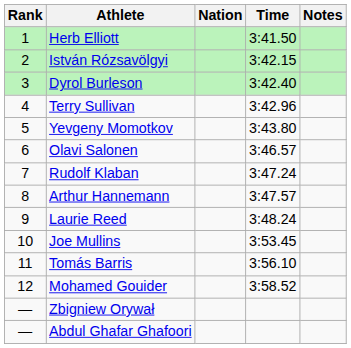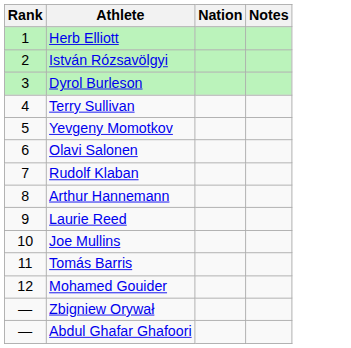 <table class="wikitable sortable" style="text-align:center">
 <tr>
 <th>Rank</th>
 <th>Athlete</th>
 <th>Nation</th>
-<th>Time</th>
 <th>Notes</th>
 </tr>
 <tr bgcolor=bbf3bb>
 <td>1</td>
 <td align=left><a href='#'>Herb Elliott</a></td>
 <td align=left></td>
-<td>3:41.50</td>
 <td></td>
 </tr>
 <tr bgcolor=bbf3bb>
 <td>2</td>
 <td align=left><a href='#'>István Rózsavölgyi</a></td>
 <td align=left></td>
-<td>3:42.15</td>
 <td></td>
 </tr>
 <tr bgcolor=bbf3bb>
 <td>3</td>
 <td align=left><a href='#'>Dyrol Burleson</a></td>
 <td align=left></td>
-<td>3:42.40</td>
 <td></td>
 </tr>
 <tr>
 <td>4</td>
 <td align=left><a href='#'>Terry Sullivan</a></td>
 <td align=left></td>
-<td>3:42.96</td>
 <td></td>
 </tr>
 <tr>
 <td>5</td>
 <td align=left><a href='#'>Yevgeny Momotkov</a></td>
 <td align=left></td>
-<td>3:43.80</td>
 <td></td>
 </tr>
 <tr>
 <td>6</td>
 <td align=left><a href='#'>Olavi Salonen</a></td>
 <td align=left></td>
-<td>3:46.57</td>
 <td></td>
 </tr>
 <tr>
 <td>7</td>
 <td align=left><a href='#'>Rudolf Klaban</a></td>
 <td align=left></td>
-<td>3:47.24</td>
 <td></td>
 </tr>
 <tr>
 <td>8</td>
 <td align=left><a href='#'>Arthur Hannemann</a></td>
 <td align=left></td>
-<td>3:47.57</td>
 <td></td>
 </tr>
 <tr>
 <td>9</td>
 <td align=left><a href='#'>Laurie Reed</a></td>
 <td align=left></td>
-<td>3:48.24</td>
 <td></td>
 </tr>
 <tr>
 <td>10</td>
 <td align=left><a href='#'>Joe Mullins</a></td>
 <td align=left></td>
-<td>3:53.45</td>
 <td></td>
 </tr>
 <tr>
 <td>11</td>
 <td align=left><a href='#'>Tomás Barris</a></td>
 <td align=left></td>
-<td>3:56.10</td>
 <td></td>
 </tr>
 <tr>
 <td>12</td>
 <td align=left><a href='#'>Mohamed Gouider</a></td>
 <td align=left></td>
-<td>3:58.52</td>
 <td></td>
 </tr>
 <tr>
 <td data-sort-value=13>—</td>
 <td align=left><a href='#'>Zbigniew Orywał</a></td>
 <td align=left></td>
 <td></td>
-<td></td>
 </tr>
 <tr>
 <td data-sort-value=14>—</td>
 <td align=left><a href='#'>Abdul Ghafar Ghafoori</a></td>
 <td align=left></td>
 <td></td>
-<td></td>
 </tr>
 </table>
